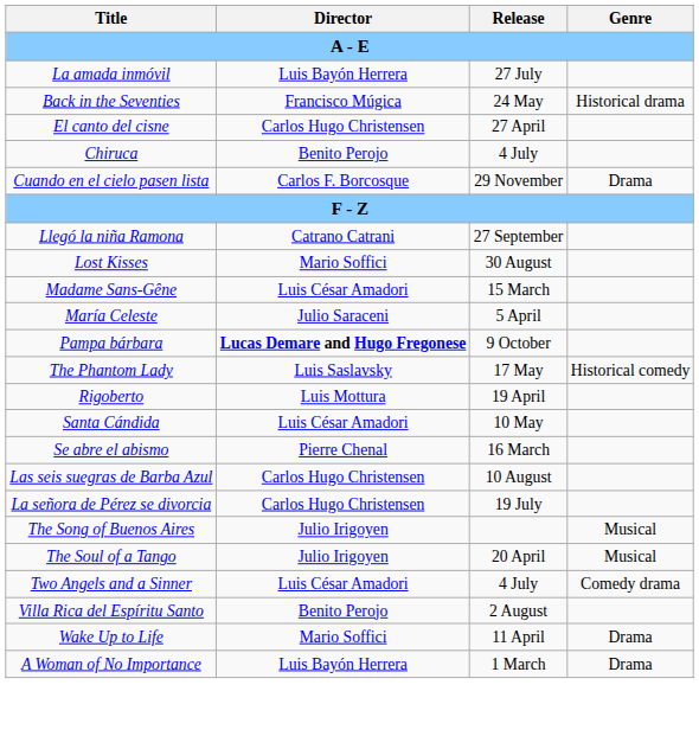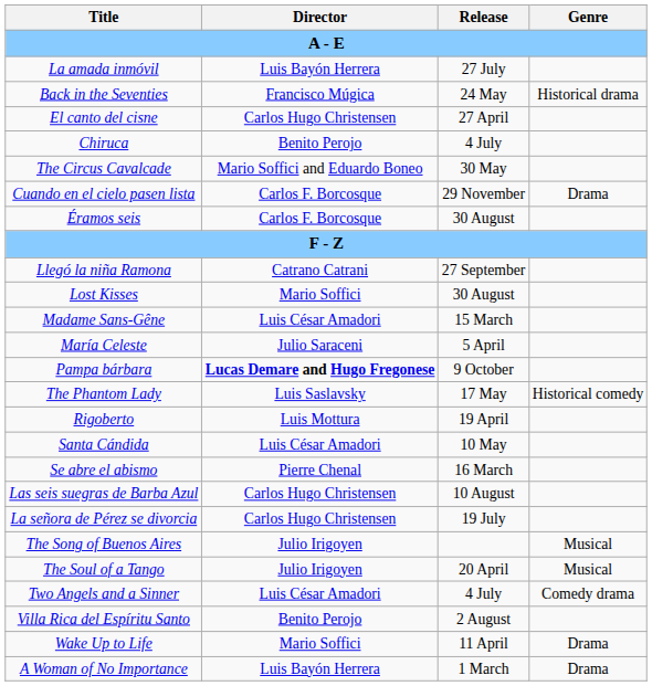 <table class="wikitable" style="margin:1em 0 1em 1em; text-align: center; font-size: 90%;">
 <tr>
 <th scope="col">Title</th>
 <th scope="col">Director</th>
 <th scope="col">Release</th>
 <th scope="col">Genre</th>
 </tr>
 <tr>
 <th colspan="4" style="background-color:#88ccff; font-size:110%;"><strong>A  -  E</strong></th>
 </tr>
 <tr>
 <td><em><a href='#'>La amada inmóvil</a></em></td>
 <td><a href='#'>Luis Bayón Herrera</a></td>
 <td>27 July</td>
 <td></td>
 </tr>
 <tr>
 <td><em><a href='#'>Back in the Seventies</a></em></td>
 <td><a href='#'>Francisco Múgica</a></td>
 <td>24 May</td>
 <td>Historical drama</td>
 </tr>
 <tr>
 <td><em><a href='#'>El canto del cisne</a></em></td>
 <td><a href='#'>Carlos Hugo Christensen</a></td>
 <td>27 April</td>
 <td></td>
 </tr>
 <tr>
 <td><em><a href='#'>Chiruca</a></em></td>
 <td><a href='#'>Benito Perojo</a></td>
 <td>4 July</td>
 <td></td>
 </tr>
 <tr>
+<td><em><a href='#'>The Circus Cavalcade</a></em></td>
+<td><a href='#'>Mario Soffici</a> and <a href='#'>Eduardo Boneo</a></td>
+<td>30 May</td>
+<td></td>
+</tr>
+<tr>
 <td><em><a href='#'>Cuando en el cielo pasen lista</a></em></td>
 <td><a href='#'>Carlos F. Borcosque</a></td>
 <td>29 November</td>
 <td>Drama</td>
+</tr>
+<tr>
+<td><em><a href='#'>Éramos seis</a></em></td>
+<td><a href='#'>Carlos F. Borcosque</a></td>
+<td>30 August</td>
+<td></td>
 </tr>
 <tr>
 <th colspan="4" style="background-color:#88ccff; font-size:110%;"><strong>F  -  Z</strong></th>
 </tr>
 <tr>
 <td><em><a href='#'>Llegó la niña Ramona</a></em></td>
 <td><a href='#'>Catrano Catrani</a></td>
 <td>27 September</td>
 <td></td>
 </tr>
 <tr>
 <td><em><a href='#'>Lost Kisses</a></em></td>
 <td><a href='#'>Mario Soffici</a></td>
 <td>30 August</td>
 <td></td>
 </tr>
 <tr>
 <td><em><a href='#'>Madame Sans-Gêne</a></em></td>
 <td><a href='#'>Luis César Amadori</a></td>
 <td>15 March</td>
 <td></td>
 </tr>
 <tr>
 <td><em><a href='#'>María Celeste</a></em></td>
 <td><a href='#'>Julio Saraceni</a></td>
 <td>5 April</td>
 <td></td>
 </tr>
 <tr>
 <td><em><a href='#'>Pampa bárbara</a></em></td>
 <td><strong><a href='#'>Lucas Demare</a> and <a href='#'>Hugo Fregonese</a></strong></td>
 <td>9 October</td>
 <td></td>
 </tr>
 <tr>
 <td><em><a href='#'>The Phantom Lady</a></em></td>
 <td><a href='#'>Luis Saslavsky</a></td>
 <td>17 May</td>
 <td>Historical comedy</td>
 </tr>
 <tr>
 <td><em><a href='#'>Rigoberto</a></em></td>
 <td><a href='#'>Luis Mottura</a></td>
 <td>19 April</td>
 <td></td>
 </tr>
 <tr>
 <td><em><a href='#'>Santa Cándida</a></em></td>
 <td><a href='#'>Luis César Amadori</a></td>
 <td>10 May</td>
 <td></td>
 </tr>
 <tr>
 <td><em><a href='#'>Se abre el abismo</a></em></td>
 <td><a href='#'>Pierre Chenal</a></td>
 <td>16 March</td>
 <td></td>
 </tr>
 <tr>
 <td><em><a href='#'>Las seis suegras de Barba Azul</a></em></td>
 <td><a href='#'>Carlos Hugo Christensen</a></td>
 <td>10 August</td>
 <td></td>
 </tr>
 <tr>
 <td><em><a href='#'>La señora de Pérez se divorcia</a></em></td>
 <td><a href='#'>Carlos Hugo Christensen</a></td>
 <td>19 July</td>
 <td></td>
 </tr>
 <tr>
 <td><em><a href='#'>The Song of Buenos Aires</a></em></td>
 <td><a href='#'>Julio Irigoyen</a></td>
 <td></td>
 <td>Musical</td>
 </tr>
 <tr>
 <td><em><a href='#'>The Soul of a Tango</a></em></td>
 <td><a href='#'>Julio Irigoyen</a></td>
 <td>20 April</td>
 <td>Musical</td>
 </tr>
 <tr>
 <td><em><a href='#'>Two Angels and a Sinner</a></em></td>
 <td><a href='#'>Luis César Amadori</a></td>
 <td>4 July</td>
 <td>Comedy drama</td>
 </tr>
 <tr>
 <td><em><a href='#'>Villa Rica del Espíritu Santo</a></em></td>
 <td><a href='#'>Benito Perojo</a></td>
 <td>2 August</td>
 <td></td>
 </tr>
 <tr>
 <td><em><a href='#'>Wake Up to Life</a></em></td>
 <td><a href='#'>Mario Soffici</a></td>
 <td>11 April</td>
 <td>Drama</td>
 </tr>
 <tr>
 <td><em><a href='#'>A Woman of No Importance</a></em></td>
 <td><a href='#'>Luis Bayón Herrera</a></td>
 <td>1 March</td>
 <td>Drama</td>
 </tr>
 </table>
